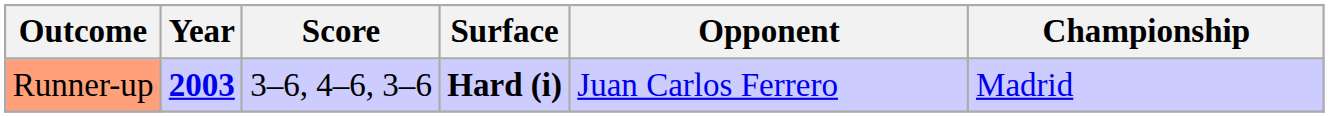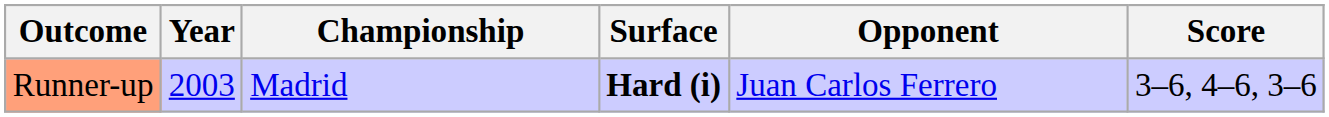 <table class="sortable wikitable" style=font-size:97%>
 <tr>
 <th>Outcome</th>
 <th>Year</th>
-<th>Score</th>
+<th width=160>Championship</th>
 <th>Surface</th>
 <th width=180>Opponent</th>
-<th width=160>Championship</th>
+<th>Score</th>
 </tr>
 <tr style="background:#ccf;">
 <td style="background:#ffa07a;">Runner-up</td>
-<td><strong><a href='#'>2003</a></strong></td>
-<td>3–6, 4–6, 3–6</td>
+<td><a href='#'>2003</a></td>
+<td><a href='#'>Madrid</a></td>
 <td><strong>Hard (i)</strong></td>
 <td> <a href='#'>Juan Carlos Ferrero</a></td>
-<td><a href='#'>Madrid</a></td>
+<td>3–6, 4–6, 3–6</td>
 </tr>
 </table>
